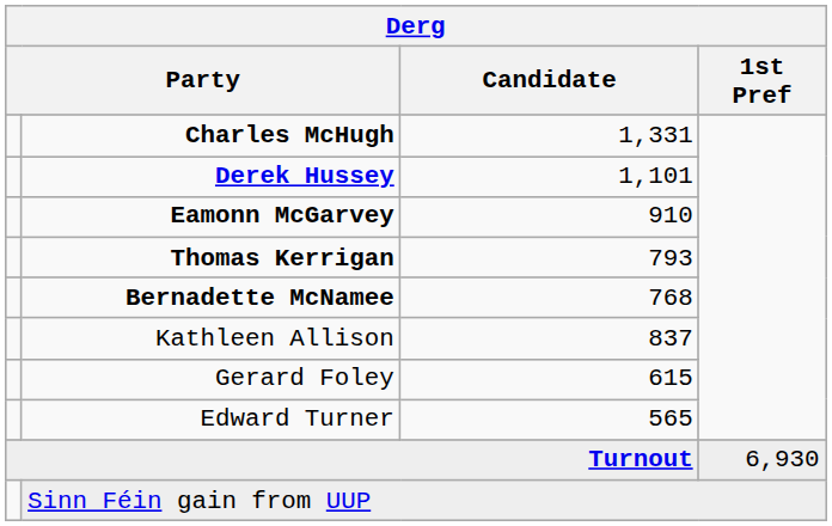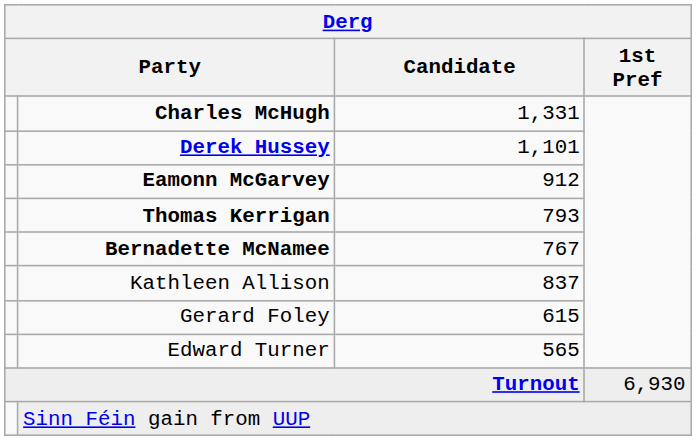 <table class="wikitable">
 <tr>
 <th colspan="4" align="center"><a href='#'>Derg</a></th>
 </tr>
 <tr>
 <th colspan="2" align="center" width=200>Party</th>
 <th width=150>Candidate</th>
 <th width=60>1st Pref</th>
 </tr>
 <tr>
 <td></td>
 <td align="right"><strong>Charles McHugh</strong></td>
 <td align="right">1,331</td>
 </tr>
 <tr>
 <td></td>
 <td align="right"><strong><a href='#'>Derek Hussey</a></strong></td>
 <td align="right">1,101</td>
 </tr>
 <tr>
 <td></td>
 <td align="right"><strong>Eamonn McGarvey</strong></td>
-<td align="right">910</td>
+<td align="right">912</td>
 </tr>
 <tr>
 <td></td>
 <td align="right"><strong>Thomas Kerrigan</strong></td>
 <td align="right">793</td>
 </tr>
 <tr>
 <td></td>
 <td align="right"><strong>Bernadette McNamee</strong></td>
-<td align="right">768</td>
+<td align="right">767</td>
 </tr>
 <tr>
 <td></td>
 <td align="right">Kathleen Allison</td>
 <td align="right">837</td>
 </tr>
 <tr>
 <td></td>
 <td align="right">Gerard Foley</td>
 <td align="right">615</td>
 </tr>
 <tr>
 <td></td>
 <td align="right">Edward Turner</td>
 <td align="right">565</td>
 </tr>
 <tr bgcolor="EEEEEE">
 <td colspan=3 align="right"><strong><a href='#'>Turnout</a></strong></td>
 <td align="right">6,930</td>
 </tr>
 <tr>
 <td bgcolor=></td>
 <td colspan=3 bgcolor="EEEEEE"><a href='#'>Sinn Féin</a> gain from <a href='#'>UUP</a></td>
 </tr>
 </table>
